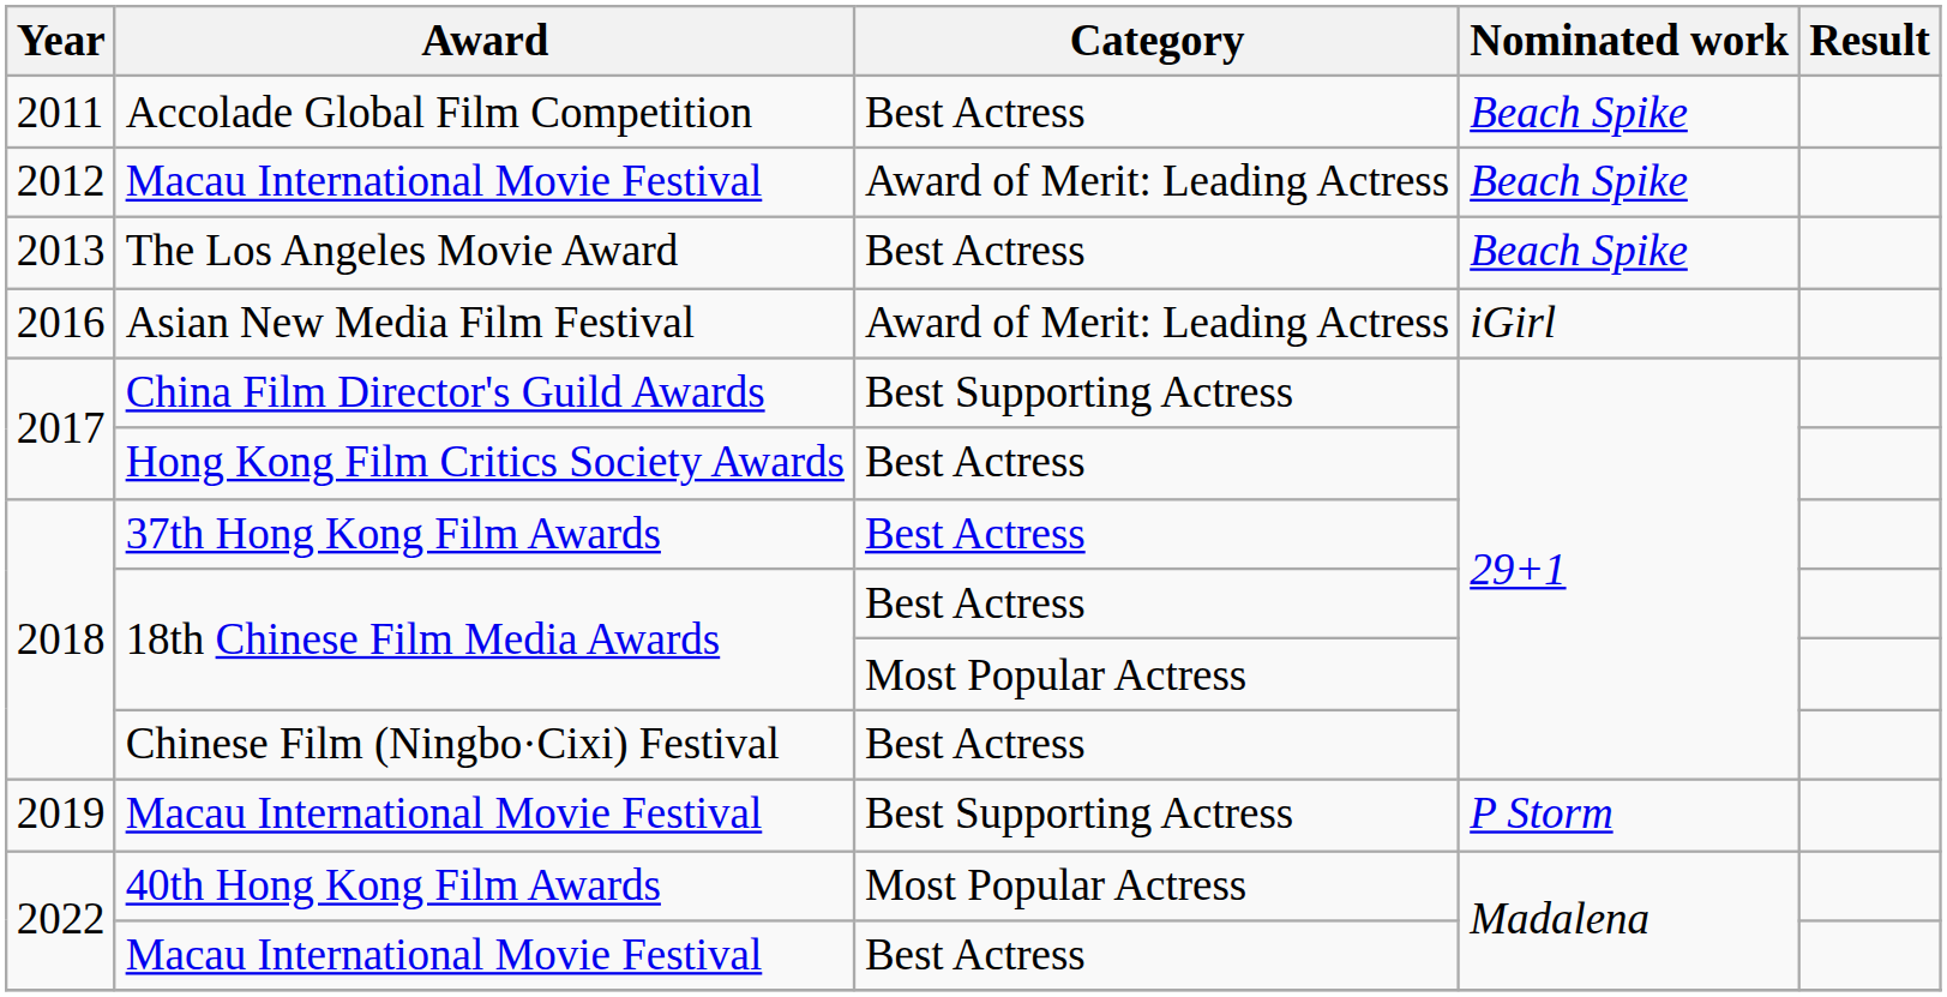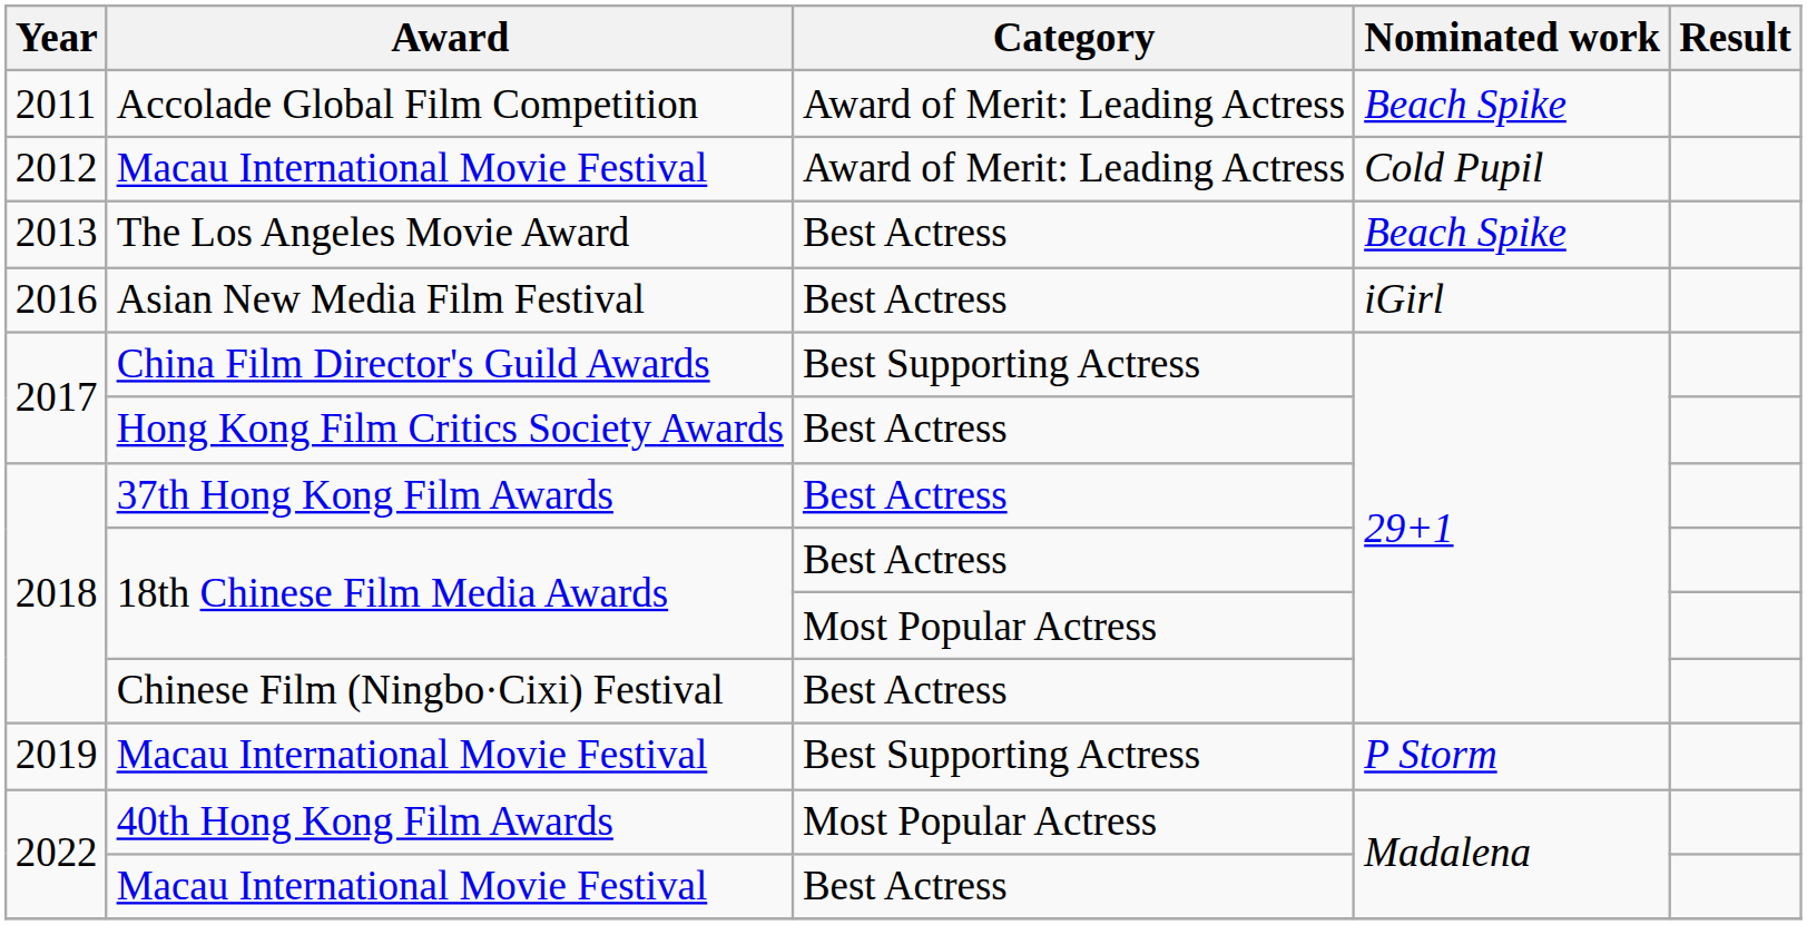 <table class="wikitable">
 <tr>
 <th>Year</th>
 <th>Award</th>
 <th>Category</th>
 <th>Nominated work</th>
 <th>Result</th>
 </tr>
 <tr>
 <td>2011</td>
 <td>Accolade Global Film Competition</td>
-<td>Best Actress</td>
+<td>Award of Merit: Leading Actress</td>
 <td><em><a href='#'>Beach Spike</a></em></td>
 <td></td>
 </tr>
 <tr>
 <td>2012</td>
 <td><a href='#'>Macau International Movie Festival</a></td>
 <td>Award of Merit: Leading Actress</td>
-<td><em><a href='#'>Beach Spike</a></em></td>
+<td><em>Cold Pupil</em></td>
 <td></td>
 </tr>
 <tr>
 <td>2013</td>
 <td>The Los Angeles Movie Award</td>
 <td>Best Actress</td>
 <td><em><a href='#'>Beach Spike</a></em></td>
 <td></td>
 </tr>
 <tr>
 <td>2016</td>
 <td>Asian New Media Film Festival</td>
-<td>Award of Merit: Leading Actress</td>
+<td>Best Actress</td>
 <td><em>iGirl</em></td>
 <td></td>
 </tr>
 <tr>
 <td rowspan=2>2017</td>
 <td><a href='#'>China Film Director's Guild Awards</a></td>
 <td>Best Supporting Actress</td>
 <td rowspan=6><em><a href='#'>29+1</a></em></td>
 <td></td>
 </tr>
 <tr>
 <td><a href='#'>Hong Kong Film Critics Society Awards</a></td>
 <td>Best Actress</td>
 <td></td>
 </tr>
 <tr>
 <td rowspan=4>2018</td>
 <td><a href='#'>37th Hong Kong Film Awards</a></td>
 <td><a href='#'>Best Actress</a></td>
 <td></td>
 </tr>
 <tr>
 <td rowspan=2>18th <a href='#'>Chinese Film Media Awards</a></td>
 <td>Best Actress</td>
 <td></td>
 </tr>
 <tr>
 <td>Most Popular Actress</td>
 <td></td>
 </tr>
 <tr>
 <td>Chinese Film (Ningbo·Cixi) Festival</td>
 <td>Best Actress</td>
 <td></td>
 </tr>
 <tr>
 <td>2019</td>
 <td><a href='#'>Macau International Movie Festival</a></td>
 <td>Best Supporting Actress</td>
 <td><em><a href='#'>P Storm</a></em></td>
 <td></td>
 </tr>
 <tr>
 <td rowspan=2>2022</td>
 <td><a href='#'>40th Hong Kong Film Awards</a></td>
 <td>Most Popular Actress</td>
 <td rowspan=2><em>Madalena</em></td>
 <td></td>
 </tr>
 <tr>
 <td><a href='#'>Macau International Movie Festival</a></td>
 <td>Best Actress</td>
 <td></td>
 </tr>
 <tr>
 </tr>
 </table>
